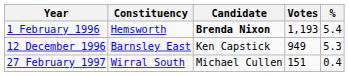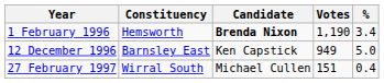 <table class="wikitable">
 <tr>
 <th>Year</th>
 <th>Constituency</th>
 <th>Candidate</th>
 <th>Votes</th>
 <th>%</th>
 </tr>
 <tr>
 <td><a href='#'>1 February 1996</a></td>
 <td><a href='#'>Hemsworth</a></td>
 <td><strong>Brenda Nixon</strong></td>
-<td>1,193</td>
-<td>5.4</td>
+<td>1,190</td>
+<td>3.4</td>
 </tr>
 <tr>
 <td><a href='#'>12 December 1996</a></td>
 <td><a href='#'>Barnsley East</a></td>
 <td>Ken Capstick</td>
 <td>949</td>
-<td>5.3</td>
+<td>5.0</td>
 </tr>
 <tr>
 <td><a href='#'>27 February 1997</a></td>
 <td><a href='#'>Wirral South</a></td>
 <td>Michael Cullen</td>
 <td>151</td>
 <td>0.4</td>
 </tr>
 </table>
